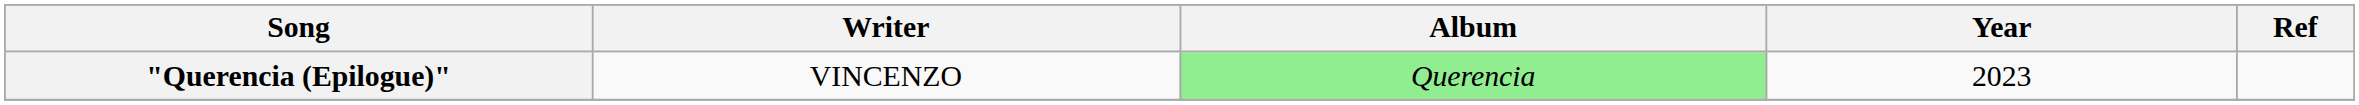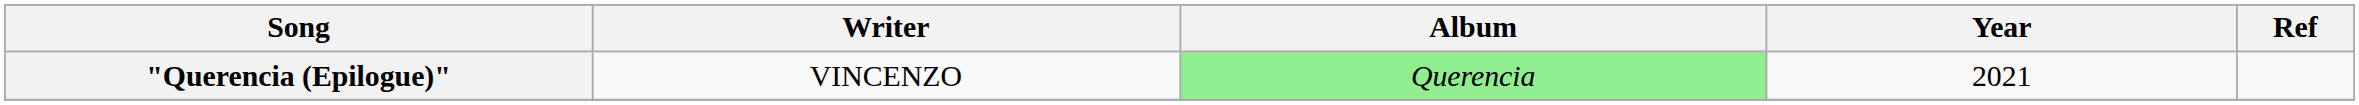 <table class="wikitable" style="text-align:center; width:100%">
 <tr>
 <th style="width:25%">Song</th>
 <th style="width:25%">Writer</th>
 <th style="width:25%">Album</th>
 <th style="width:20%">Year</th>
 <th style="width:5%">Ref</th>
 </tr>
 <tr>
 <th scope="row">"Querencia (Epilogue)"</th>
 <td>VINCENZO</td>
 <td style="background: lightgreen;"><em> Querencia</em></td>
-<td rowspan="1">2023</td>
+<td rowspan="1">2021</td>
 <td></td>
 </tr>
 <tr>
 </tr>
 </table>
